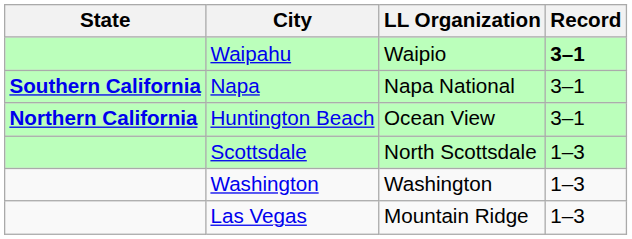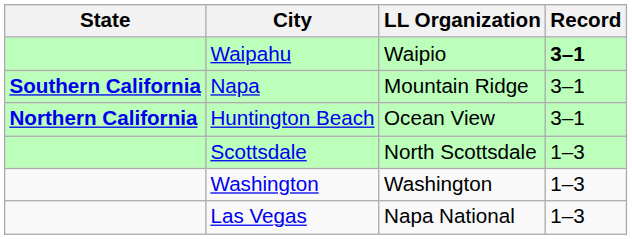 <table class="wikitable">
 <tr>
 <th>State</th>
 <th>City</th>
 <th>LL Organization</th>
 <th>Record</th>
 </tr>
 <tr bgcolor=#bbffbb>
 <td><strong></strong></td>
 <td><a href='#'>Waipahu</a></td>
 <td>Waipio</td>
 <td><strong>3–1</strong></td>
 </tr>
 <tr bgcolor=#bbffbb>
 <td><strong> <a href='#'>Southern California</a></strong></td>
 <td><a href='#'>Napa</a></td>
-<td>Napa National</td>
+<td>Mountain Ridge</td>
 <td>3–1</td>
 </tr>
 <tr bgcolor=#bbffbb>
 <td><strong> <a href='#'>Northern California</a></strong></td>
 <td><a href='#'>Huntington Beach</a></td>
 <td>Ocean View</td>
 <td>3–1</td>
 </tr>
 <tr bgcolor=#bbffbb>
 <td><strong></strong></td>
 <td><a href='#'>Scottsdale</a></td>
 <td>North Scottsdale</td>
 <td>1–3</td>
 </tr>
 <tr>
 <td><strong></strong></td>
 <td><a href='#'>Washington</a></td>
 <td>Washington</td>
 <td>1–3</td>
 </tr>
 <tr>
 <td><strong></strong></td>
 <td><a href='#'>Las Vegas</a></td>
-<td>Mountain Ridge</td>
+<td>Napa National</td>
 <td>1–3</td>
 </tr>
 </table>
